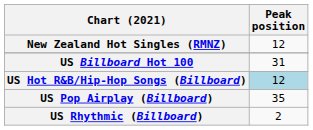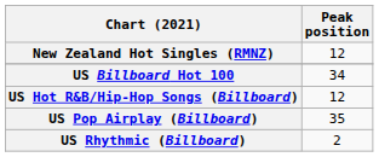 <table class="wikitable sortable plainrowheaders" style="text-align:center">
 <tr>
 <th scope="col">Chart (2021)</th>
 <th scope="col">Peak<br>position</th>
 </tr>
 <tr>
 <th scope="row">New Zealand Hot Singles (<a href='#'>RMNZ</a>)</th>
 <td>12</td>
 </tr>
 <tr>
 </tr>
 <tr>
 </tr>
 <tr>
 <th scope="row">US <a href='#'><em>Billboard</em> Hot 100</a></th>
-<td>31</td>
+<td>34</td>
 </tr>
 <tr>
 <th scope="row">US <a href='#'>Hot R&B/Hip-Hop Songs</a> (<em><a href='#'>Billboard</a></em>)</th>
-<td style="background: lightblue;">12</td>
+<td>12</td>
 </tr>
 <tr>
 <th scope="row">US <a href='#'>Pop Airplay</a> (<em><a href='#'>Billboard</a></em>)</th>
 <td>35</td>
 </tr>
 <tr>
 <th scope="row">US <a href='#'>Rhythmic</a> (<em><a href='#'>Billboard</a></em>)</th>
 <td>2</td>
 </tr>
 </table>
